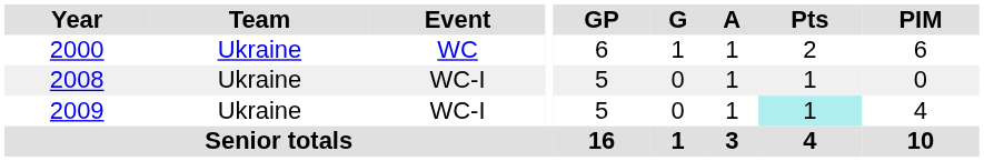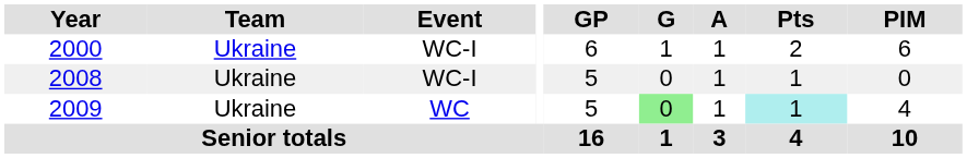 <table border="0" cellpadding="1" cellspacing="0" ID="Table3" style="text-align:center; width:40em">
 <tr bgcolor="#e0e0e0">
 <th>Year</th>
 <th>Team</th>
 <th>Event</th>
 <th rowspan="102" bgcolor="#ffffff"></th>
 <th>GP</th>
 <th>G</th>
 <th>A</th>
 <th>Pts</th>
 <th>PIM</th>
 </tr>
 <tr>
 <td><a href='#'>2000</a></td>
 <td><a href='#'>Ukraine</a></td>
-<td><a href='#'>WC</a></td>
+<td>WC-I</td>
 <td>6</td>
 <td>1</td>
 <td>1</td>
 <td>2</td>
 <td>6</td>
 </tr>
 <tr bgcolor="#f0f0f0">
 <td><a href='#'>2008</a></td>
 <td>Ukraine</td>
 <td>WC-I</td>
 <td>5</td>
 <td>0</td>
 <td>1</td>
 <td>1</td>
 <td>0</td>
 </tr>
 <tr>
 <td><a href='#'>2009</a></td>
 <td>Ukraine</td>
-<td>WC-I</td>
+<td><a href='#'>WC</a></td>
 <td>5</td>
-<td>0</td>
+<td style="background: lightgreen;">0</td>
 <td>1</td>
 <td style="background: paleturquoise;">1</td>
 <td>4</td>
 </tr>
 <tr bgcolor="#e0e0e0">
 <th colspan="4">Senior totals</th>
 <th>16</th>
 <th>1</th>
 <th>3</th>
 <th>4</th>
 <th>10</th>
 </tr>
 </table>
